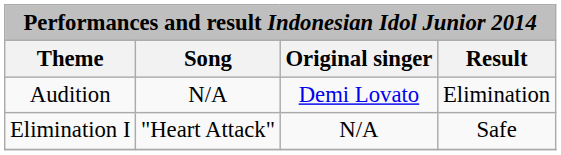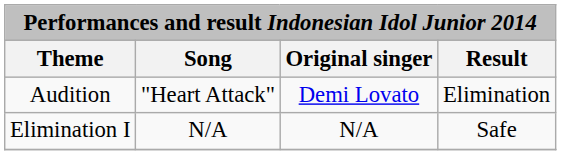 <table Class="wikitable" style="text-align: center;">
 <tr>
 <th colspan="5" style="background:#BFBFBF;">Performances and result <em>Indonesian Idol Junior 2014</em></th>
 </tr>
 <tr>
 <th>Theme</th>
 <th>Song</th>
 <th>Original singer</th>
 <th>Result</th>
 </tr>
 <tr>
 <td>Audition</td>
-<td>N/A</td>
+<td>"Heart Attack"</td>
 <td><a href='#'>Demi Lovato</a></td>
 <td>Elimination</td>
 </tr>
 <tr>
 <td>Elimination I</td>
-<td>"Heart Attack"</td>
+<td>N/A</td>
 <td>N/A</td>
 <td>Safe</td>
 </tr>
 <tr>
 </tr>
 </table>
